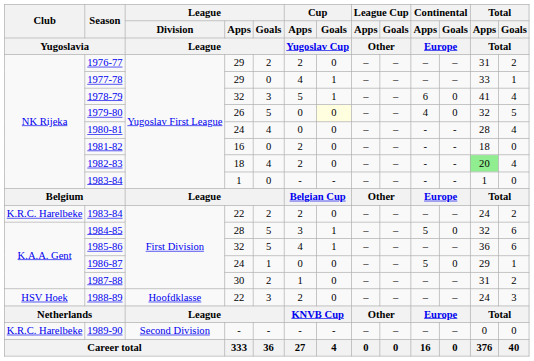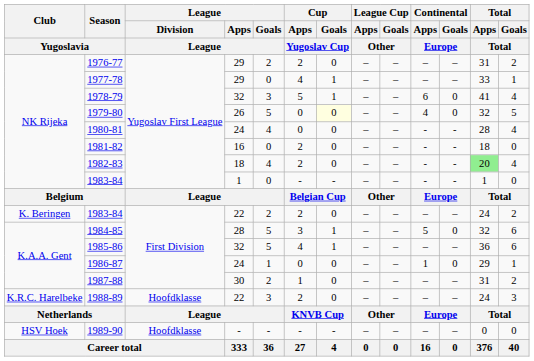 <table class="wikitable" style="text-align:center">
 <tr>
 <th rowspan=2>Club</th>
 <th rowspan=2>Season</th>
 <th colspan=3>League</th>
 <th colspan=2>Cup</th>
 <th colspan=2>League Cup</th>
 <th colspan=2>Continental</th>
 <th colspan=2>Total</th>
 </tr>
 <tr>
 <th>Division</th>
 <th>Apps</th>
 <th>Goals</th>
 <th>Apps</th>
 <th>Goals</th>
 <th>Apps</th>
 <th>Goals</th>
 <th>Apps</th>
 <th>Goals</th>
 <th>Apps</th>
 <th>Goals</th>
 </tr>
 <tr>
 <th colspan=2>Yugoslavia</th>
 <th colspan=3>League</th>
 <th colspan=2><a href='#'>Yugoslav Cup</a></th>
 <th colspan=2>Other</th>
 <th colspan=2><a href='#'>Europe</a></th>
 <th colspan=2>Total</th>
 </tr>
 <tr>
 <td rowspan=8><a href='#'>NK Rijeka</a></td>
 <td><a href='#'>1976-77</a></td>
 <td rowspan=8><a href='#'>Yugoslav First League</a></td>
 <td>29</td>
 <td>2</td>
 <td>2</td>
 <td>0</td>
 <td>–</td>
 <td>–</td>
 <td>–</td>
 <td>–</td>
 <td>31</td>
 <td>2</td>
 </tr>
 <tr>
 <td><a href='#'>1977-78</a></td>
 <td>29</td>
 <td>0</td>
 <td>4</td>
 <td>1</td>
 <td>–</td>
 <td>–</td>
 <td>–</td>
 <td>–</td>
 <td>33</td>
 <td>1</td>
 </tr>
 <tr>
 <td><a href='#'>1978-79</a></td>
 <td>32</td>
 <td>3</td>
 <td>5</td>
 <td>1</td>
 <td>–</td>
 <td>–</td>
 <td>6</td>
 <td>0</td>
 <td>41</td>
 <td>4</td>
 </tr>
 <tr>
 <td><a href='#'>1979-80</a></td>
 <td>26</td>
 <td>5</td>
 <td>0</td>
 <td style="background: lightyellow;">0</td>
 <td>–</td>
 <td>–</td>
 <td>4</td>
 <td>0</td>
 <td>32</td>
 <td>5</td>
 </tr>
 <tr>
 <td><a href='#'>1980-81</a></td>
 <td>24</td>
 <td>4</td>
 <td>0</td>
 <td>0</td>
 <td>–</td>
 <td>–</td>
 <td>-</td>
 <td>-</td>
 <td>28</td>
 <td>4</td>
 </tr>
 <tr>
 <td><a href='#'>1981-82</a></td>
 <td>16</td>
 <td>0</td>
 <td>2</td>
 <td>0</td>
 <td>–</td>
 <td>–</td>
 <td>-</td>
 <td>-</td>
 <td>18</td>
 <td>0</td>
 </tr>
 <tr>
 <td><a href='#'>1982-83</a></td>
 <td>18</td>
 <td>4</td>
 <td>2</td>
 <td>0</td>
 <td>–</td>
 <td>–</td>
 <td>-</td>
 <td>-</td>
 <td style="background: lightgreen;">20</td>
 <td>4</td>
 </tr>
 <tr>
 <td><a href='#'>1983-84</a></td>
 <td>1</td>
 <td>0</td>
 <td>-</td>
 <td>-</td>
 <td>–</td>
 <td>–</td>
 <td>-</td>
 <td>-</td>
 <td>1</td>
 <td>0</td>
 </tr>
 <tr>
 <th colspan=2>Belgium</th>
 <th colspan=3>League</th>
 <th colspan=2><a href='#'>Belgian Cup</a></th>
 <th colspan=2>Other</th>
 <th colspan=2><a href='#'>Europe</a></th>
 <th colspan=2>Total</th>
 </tr>
 <tr>
-<td rowspan=1><a href='#'>K.R.C. Harelbeke</a></td>
+<td rowspan=1><a href='#'>K. Beringen</a></td>
 <td><a href='#'>1983-84</a></td>
 <td rowspan=5><a href='#'>First Division</a></td>
 <td>22</td>
 <td>2</td>
 <td>2</td>
 <td>0</td>
 <td>–</td>
 <td>–</td>
 <td>–</td>
 <td>–</td>
 <td>24</td>
 <td>2</td>
 </tr>
 <tr>
 <td rowspan=4><a href='#'>K.A.A. Gent</a></td>
 <td><a href='#'>1984-85</a></td>
 <td>28</td>
 <td>5</td>
 <td>3</td>
 <td>1</td>
 <td>–</td>
 <td>–</td>
 <td>5</td>
 <td>0</td>
 <td>32</td>
 <td>6</td>
 </tr>
 <tr>
 <td><a href='#'>1985-86</a></td>
 <td>32</td>
 <td>5</td>
 <td>4</td>
 <td>1</td>
 <td>–</td>
 <td>–</td>
 <td>–</td>
 <td>–</td>
 <td>36</td>
 <td>6</td>
 </tr>
 <tr>
 <td><a href='#'>1986-87</a></td>
 <td>24</td>
 <td>1</td>
 <td>0</td>
 <td>0</td>
 <td>–</td>
 <td>–</td>
-<td>5</td>
+<td>1</td>
 <td>0</td>
 <td>29</td>
 <td>1</td>
 </tr>
 <tr>
 <td><a href='#'>1987-88</a></td>
 <td>30</td>
 <td>2</td>
 <td>1</td>
 <td>0</td>
 <td>–</td>
 <td>–</td>
 <td>–</td>
 <td>–</td>
 <td>31</td>
 <td>2</td>
 </tr>
 <tr>
-<td rowspan=1><a href='#'>HSV Hoek</a></td>
+<td rowspan=1><a href='#'>K.R.C. Harelbeke</a></td>
 <td><a href='#'>1988-89</a></td>
 <td rowspan=1><a href='#'>Hoofdklasse</a></td>
 <td>22</td>
 <td>3</td>
 <td>2</td>
 <td>0</td>
 <td>–</td>
 <td>–</td>
 <td>–</td>
 <td>–</td>
 <td>24</td>
 <td>3</td>
 </tr>
 <tr>
 <th colspan=2>Netherlands</th>
 <th colspan=3>League</th>
 <th colspan=2><a href='#'>KNVB Cup</a></th>
 <th colspan=2>Other</th>
 <th colspan=2><a href='#'>Europe</a></th>
 <th colspan=2>Total</th>
 </tr>
 <tr>
-<td rowspan=1><a href='#'>K.R.C. Harelbeke</a></td>
+<td rowspan=1><a href='#'>HSV Hoek</a></td>
 <td><a href='#'>1989-90</a></td>
-<td rowspan=1><a href='#'>Second Division</a></td>
+<td rowspan=1><a href='#'>Hoofdklasse</a></td>
 <td>-</td>
 <td>-</td>
 <td>-</td>
 <td>-</td>
 <td>–</td>
 <td>–</td>
 <td>–</td>
 <td>–</td>
 <td>0</td>
 <td>0</td>
 </tr>
 <tr>
 <th colspan=3>Career total</th>
 <th>333</th>
 <th>36</th>
 <th>27</th>
 <th>4</th>
 <th>0</th>
 <th>0</th>
 <th>16</th>
 <th>0</th>
 <th>376</th>
 <th>40</th>
 </tr>
 </table>
